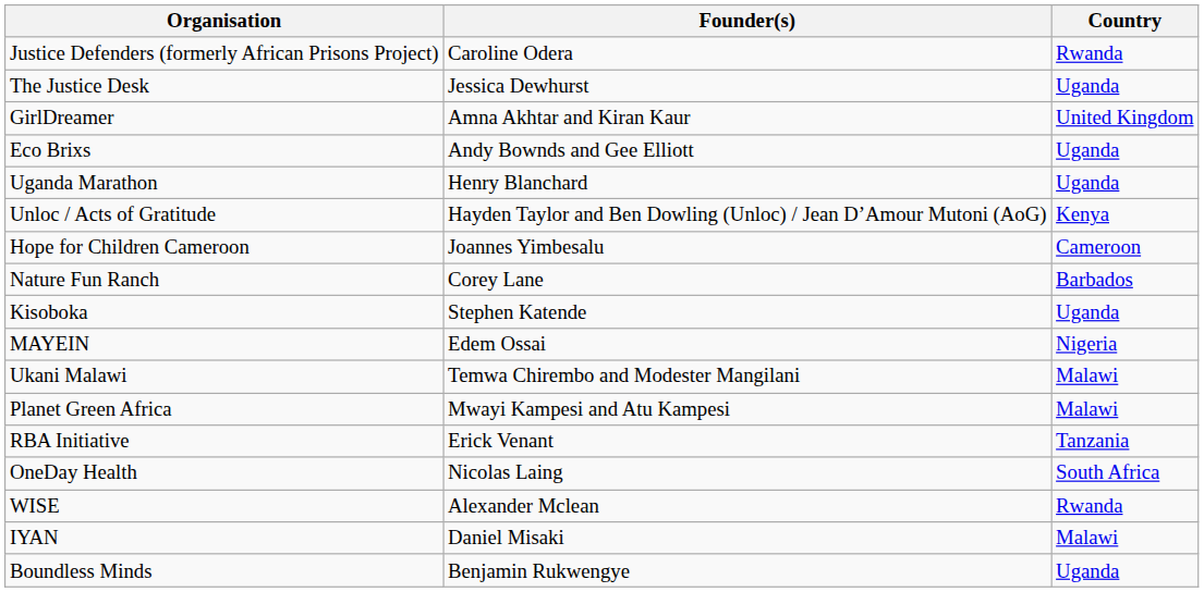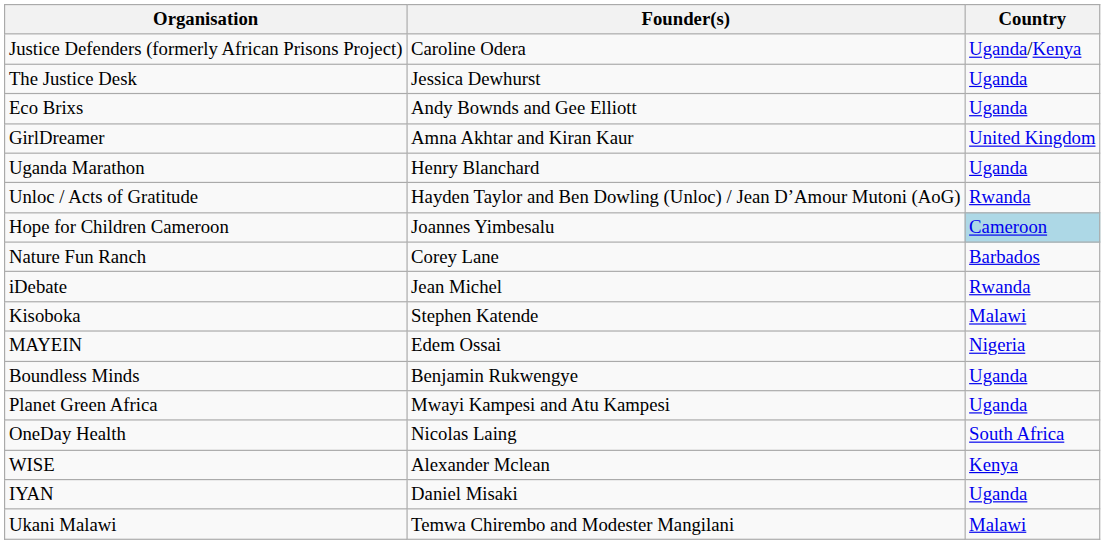 <table class="wikitable sortable">
 <tr>
 <th>Organisation</th>
 <th>Founder(s)</th>
 <th>Country</th>
 </tr>
 <tr>
 <td>Justice Defenders (formerly African Prisons Project)</td>
 <td>Caroline Odera</td>
-<td><a href='#'>Rwanda</a></td>
+<td><a href='#'>Uganda</a>/<a href='#'>Kenya</a></td>
 </tr>
 <tr>
 <td>The Justice Desk</td>
 <td>Jessica Dewhurst</td>
 <td><a href='#'>Uganda</a></td>
 </tr>
 <tr>
+<td>Eco Brixs</td>
+<td>Andy Bownds and Gee Elliott</td>
+<td><a href='#'>Uganda</a></td>
+</tr>
+<tr>
 <td>GirlDreamer</td>
 <td>Amna Akhtar and Kiran Kaur</td>
 <td><a href='#'>United Kingdom</a></td>
-</tr>
-<tr>
-<td>Eco Brixs</td>
-<td>Andy Bownds and Gee Elliott</td>
-<td><a href='#'>Uganda</a></td>
 </tr>
 <tr>
 <td>Uganda Marathon</td>
 <td>Henry Blanchard</td>
 <td><a href='#'>Uganda</a></td>
 </tr>
 <tr>
 <td>Unloc / Acts of Gratitude</td>
 <td>Hayden Taylor and Ben Dowling (Unloc) / Jean D’Amour Mutoni (AoG)</td>
-<td><a href='#'>Kenya</a></td>
+<td><a href='#'>Rwanda</a></td>
 </tr>
 <tr>
 <td>Hope for Children Cameroon</td>
 <td>Joannes Yimbesalu</td>
-<td><a href='#'>Cameroon</a></td>
+<td style="background: lightblue;"><a href='#'>Cameroon</a></td>
 </tr>
 <tr>
 <td>Nature Fun Ranch</td>
 <td>Corey Lane</td>
 <td><a href='#'>Barbados</a></td>
 </tr>
 <tr>
+<td>iDebate</td>
+<td>Jean Michel</td>
+<td><a href='#'>Rwanda</a></td>
+</tr>
+<tr>
 <td>Kisoboka</td>
 <td>Stephen Katende</td>
-<td><a href='#'>Uganda</a></td>
+<td><a href='#'>Malawi</a></td>
 </tr>
 <tr>
 <td>MAYEIN</td>
 <td>Edem Ossai</td>
 <td><a href='#'>Nigeria</a></td>
 </tr>
 <tr>
-<td>Ukani Malawi</td>
-<td>Temwa Chirembo and Modester Mangilani</td>
-<td><a href='#'>Malawi</a></td>
+<td>Boundless Minds</td>
+<td>Benjamin Rukwengye</td>
+<td><a href='#'>Uganda</a></td>
 </tr>
 <tr>
 <td>Planet Green Africa</td>
 <td>Mwayi Kampesi and Atu Kampesi</td>
-<td><a href='#'>Malawi</a></td>
-</tr>
-<tr>
-<td>RBA Initiative</td>
-<td>Erick Venant</td>
-<td><a href='#'>Tanzania</a></td>
+<td><a href='#'>Uganda</a></td>
 </tr>
 <tr>
 <td>OneDay Health</td>
 <td>Nicolas Laing</td>
 <td><a href='#'>South Africa</a></td>
 </tr>
 <tr>
 <td>WISE</td>
 <td>Alexander Mclean</td>
-<td><a href='#'>Rwanda</a></td>
+<td><a href='#'>Kenya</a></td>
 </tr>
 <tr>
 <td>IYAN</td>
 <td>Daniel Misaki</td>
+<td><a href='#'>Uganda</a></td>
+</tr>
+<tr>
+<td>Ukani Malawi</td>
+<td>Temwa Chirembo and Modester Mangilani</td>
 <td><a href='#'>Malawi</a></td>
 </tr>
-<tr>
-<td>Boundless Minds</td>
-<td>Benjamin Rukwengye</td>
-<td><a href='#'>Uganda</a></td>
-</tr>
 </table>
